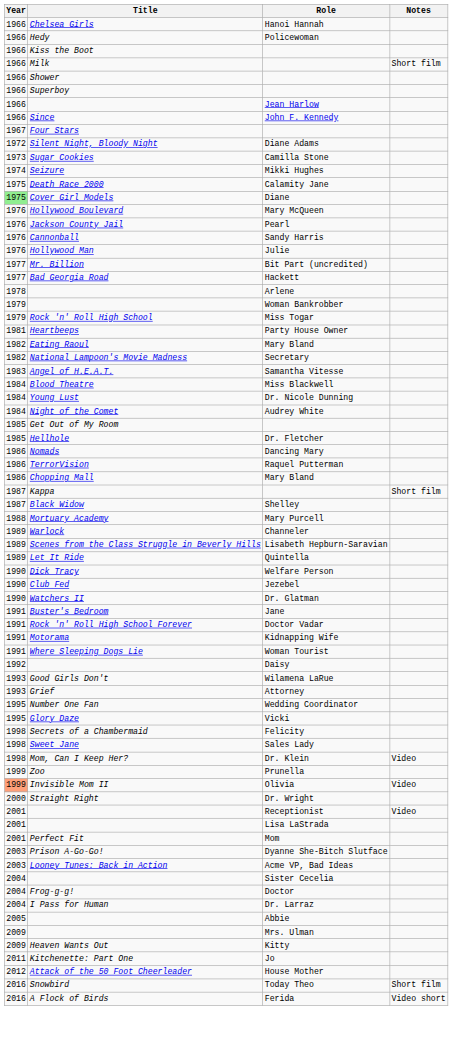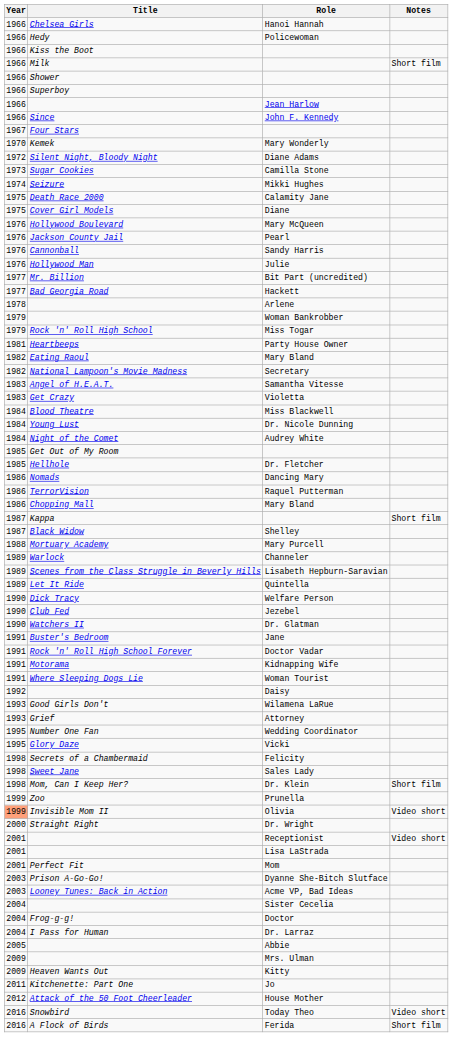 <table class="wikitable sortable">
 <tr>
 <th>Year</th>
 <th>Title</th>
 <th>Role</th>
 <th class="unsortable">Notes</th>
 </tr>
 <tr>
 <td>1966</td>
 <td><em><a href='#'>Chelsea Girls</a></em></td>
 <td>Hanoi Hannah</td>
 <td></td>
 </tr>
 <tr>
 <td>1966</td>
 <td><em>Hedy</em></td>
 <td>Policewoman</td>
 <td></td>
 </tr>
 <tr>
 <td>1966</td>
 <td><em>Kiss the Boot</em></td>
 <td></td>
 <td></td>
 </tr>
 <tr>
 <td>1966</td>
 <td><em>Milk</em></td>
 <td></td>
 <td>Short film</td>
 </tr>
 <tr>
 <td>1966</td>
 <td><em>Shower</em></td>
 <td></td>
 <td></td>
 </tr>
 <tr>
 <td>1966</td>
 <td><em>Superboy</em></td>
 <td></td>
 <td></td>
 </tr>
 <tr>
 <td>1966</td>
 <td><em></em></td>
 <td><a href='#'>Jean Harlow</a></td>
 <td></td>
 </tr>
 <tr>
 <td>1966</td>
 <td><em><a href='#'>Since</a></em></td>
 <td><a href='#'>John F. Kennedy</a></td>
 <td></td>
 </tr>
 <tr>
 <td>1967</td>
 <td><em><a href='#'>Four Stars</a></em></td>
 <td></td>
 <td></td>
 </tr>
 <tr>
+<td>1970</td>
+<td><em>Kemek</em></td>
+<td>Mary Wonderly</td>
+<td></td>
+</tr>
+<tr>
 <td>1972</td>
 <td><em><a href='#'>Silent Night, Bloody Night</a></em></td>
 <td>Diane Adams</td>
 <td></td>
 </tr>
 <tr>
 <td>1973</td>
 <td><em><a href='#'>Sugar Cookies</a></em></td>
 <td>Camilla Stone</td>
 <td></td>
 </tr>
 <tr>
 <td>1974</td>
 <td><em><a href='#'>Seizure</a></em></td>
 <td>Mikki Hughes</td>
 <td></td>
 </tr>
 <tr>
 <td>1975</td>
 <td><em><a href='#'>Death Race 2000</a></em></td>
 <td>Calamity Jane</td>
 <td></td>
 </tr>
 <tr>
-<td style="background: lightgreen;">1975</td>
+<td>1975</td>
 <td><em><a href='#'>Cover Girl Models</a></em></td>
 <td>Diane</td>
 <td></td>
 </tr>
 <tr>
 <td>1976</td>
 <td><em><a href='#'>Hollywood Boulevard</a></em></td>
 <td>Mary McQueen</td>
 <td></td>
 </tr>
 <tr>
 <td>1976</td>
 <td><em><a href='#'>Jackson County Jail</a></em></td>
 <td>Pearl</td>
 <td></td>
 </tr>
 <tr>
 <td>1976</td>
 <td><em><a href='#'>Cannonball</a></em></td>
 <td>Sandy Harris</td>
 <td></td>
 </tr>
 <tr>
 <td>1976</td>
 <td><em><a href='#'>Hollywood Man</a></em></td>
 <td>Julie</td>
 <td></td>
 </tr>
 <tr>
 <td>1977</td>
 <td><em><a href='#'>Mr. Billion</a></em></td>
 <td>Bit Part (uncredited)</td>
 <td></td>
 </tr>
 <tr>
 <td>1977</td>
 <td><em><a href='#'>Bad Georgia Road</a></em></td>
 <td>Hackett</td>
 <td></td>
 </tr>
 <tr>
 <td>1978</td>
 <td><em></em></td>
 <td>Arlene</td>
 <td></td>
 </tr>
 <tr>
 <td>1979</td>
 <td><em></em></td>
 <td>Woman Bankrobber</td>
 <td></td>
 </tr>
 <tr>
 <td>1979</td>
 <td><em><a href='#'>Rock 'n' Roll High School</a></em></td>
 <td>Miss Togar</td>
 <td></td>
 </tr>
 <tr>
 <td>1981</td>
 <td><em><a href='#'>Heartbeeps</a></em></td>
 <td>Party House Owner</td>
 <td></td>
 </tr>
 <tr>
 <td>1982</td>
 <td><em><a href='#'>Eating Raoul</a></em></td>
 <td>Mary Bland</td>
 <td></td>
 </tr>
 <tr>
 <td>1982</td>
 <td><em><a href='#'>National Lampoon's Movie Madness</a></em></td>
 <td>Secretary</td>
 <td></td>
 </tr>
 <tr>
 <td>1983</td>
 <td><em><a href='#'>Angel of H.E.A.T.</a></em></td>
 <td>Samantha Vitesse</td>
+<td></td>
+</tr>
+<tr>
+<td>1983</td>
+<td><em><a href='#'>Get Crazy</a></em></td>
+<td>Violetta</td>
 <td></td>
 </tr>
 <tr>
 <td>1984</td>
 <td><em><a href='#'>Blood Theatre</a></em></td>
 <td>Miss Blackwell</td>
 <td></td>
 </tr>
 <tr>
 <td>1984</td>
 <td><em><a href='#'>Young Lust</a></em></td>
 <td>Dr. Nicole Dunning</td>
 <td></td>
 </tr>
 <tr>
 <td>1984</td>
 <td><em><a href='#'>Night of the Comet</a></em></td>
 <td>Audrey White</td>
 <td></td>
 </tr>
 <tr>
 <td>1985</td>
 <td><em>Get Out of My Room</em></td>
 <td></td>
 <td></td>
 </tr>
 <tr>
 <td>1985</td>
 <td><em><a href='#'>Hellhole</a></em></td>
 <td>Dr. Fletcher</td>
 <td></td>
 </tr>
 <tr>
 <td>1986</td>
 <td><em><a href='#'>Nomads</a></em></td>
 <td>Dancing Mary</td>
 <td></td>
 </tr>
 <tr>
 <td>1986</td>
 <td><em><a href='#'>TerrorVision</a></em></td>
 <td>Raquel Putterman</td>
 <td></td>
 </tr>
 <tr>
 <td>1986</td>
 <td><em><a href='#'>Chopping Mall</a></em></td>
 <td>Mary Bland</td>
 <td></td>
 </tr>
 <tr>
 <td>1987</td>
 <td><em>Kappa</em></td>
 <td></td>
 <td>Short film</td>
 </tr>
 <tr>
 <td>1987</td>
 <td><em><a href='#'>Black Widow</a></em></td>
 <td>Shelley</td>
 <td></td>
 </tr>
 <tr>
 <td>1988</td>
 <td><em><a href='#'>Mortuary Academy</a></em></td>
 <td>Mary Purcell</td>
 <td></td>
 </tr>
 <tr>
 <td>1989</td>
 <td><em><a href='#'>Warlock</a></em></td>
 <td>Channeler</td>
 <td></td>
 </tr>
 <tr>
 <td>1989</td>
 <td><em><a href='#'>Scenes from the Class Struggle in Beverly Hills</a></em></td>
 <td>Lisabeth Hepburn-Saravian</td>
 <td></td>
 </tr>
 <tr>
 <td>1989</td>
 <td><em><a href='#'>Let It Ride</a></em></td>
 <td>Quintella</td>
 </tr>
 <tr>
 <td>1990</td>
 <td><em><a href='#'>Dick Tracy</a></em></td>
 <td>Welfare Person</td>
 <td></td>
 </tr>
 <tr>
 <td>1990</td>
 <td><em><a href='#'>Club Fed</a></em></td>
 <td>Jezebel</td>
 <td></td>
 </tr>
 <tr>
 <td>1990</td>
 <td><em><a href='#'>Watchers II</a></em></td>
 <td>Dr. Glatman</td>
 <td></td>
 </tr>
 <tr>
 <td>1991</td>
 <td><em><a href='#'>Buster's Bedroom</a></em></td>
 <td>Jane</td>
 <td></td>
 </tr>
 <tr>
 <td>1991</td>
 <td><em><a href='#'>Rock 'n' Roll High School Forever</a></em></td>
 <td>Doctor Vadar</td>
 <td></td>
 </tr>
 <tr>
 <td>1991</td>
 <td><em><a href='#'>Motorama</a></em></td>
 <td>Kidnapping Wife</td>
 <td></td>
 </tr>
 <tr>
 <td>1991</td>
 <td><em><a href='#'>Where Sleeping Dogs Lie</a></em></td>
 <td>Woman Tourist</td>
 <td></td>
 </tr>
 <tr>
 <td>1992</td>
 <td><em></em></td>
 <td>Daisy</td>
 <td></td>
 </tr>
 <tr>
 <td>1993</td>
 <td><em>Good Girls Don't</em></td>
 <td>Wilamena LaRue</td>
 <td></td>
 </tr>
 <tr>
 <td>1993</td>
 <td><em>Grief</em></td>
 <td>Attorney</td>
 <td></td>
 </tr>
 <tr>
 <td>1995</td>
 <td><em>Number One Fan</em></td>
 <td>Wedding Coordinator</td>
 <td></td>
 </tr>
 <tr>
 <td>1995</td>
 <td><em><a href='#'>Glory Daze</a></em></td>
 <td>Vicki</td>
 <td></td>
 </tr>
 <tr>
 <td>1998</td>
 <td><em>Secrets of a Chambermaid</em></td>
 <td>Felicity</td>
 <td></td>
 </tr>
 <tr>
 <td>1998</td>
 <td><em><a href='#'>Sweet Jane</a></em></td>
 <td>Sales Lady</td>
 <td></td>
 </tr>
 <tr>
 <td>1998</td>
 <td><em>Mom, Can I Keep Her?</em></td>
 <td>Dr. Klein</td>
-<td>Video</td>
+<td>Short film</td>
 </tr>
 <tr>
 <td>1999</td>
 <td><em>Zoo</em></td>
 <td>Prunella</td>
 <td></td>
 </tr>
 <tr>
 <td style="background: lightsalmon;">1999</td>
 <td><em>Invisible Mom II</em></td>
 <td>Olivia</td>
-<td>Video</td>
+<td>Video short</td>
 </tr>
 <tr>
 <td>2000</td>
 <td><em>Straight Right</em></td>
 <td>Dr. Wright</td>
 <td></td>
 </tr>
 <tr>
 <td>2001</td>
 <td><em></em></td>
 <td>Receptionist</td>
-<td>Video</td>
+<td>Video short</td>
 </tr>
 <tr>
 <td>2001</td>
 <td><em></em></td>
 <td>Lisa LaStrada</td>
 <td></td>
 </tr>
 <tr>
 <td>2001</td>
 <td><em>Perfect Fit</em></td>
 <td>Mom</td>
 <td></td>
 </tr>
 <tr>
 <td>2003</td>
 <td><em>Prison A-Go-Go!</em></td>
 <td>Dyanne She-Bitch Slutface</td>
 <td></td>
 </tr>
 <tr>
 <td>2003</td>
 <td><em><a href='#'>Looney Tunes: Back in Action</a></em></td>
 <td>Acme VP, Bad Ideas</td>
 <td></td>
 </tr>
 <tr>
 <td>2004</td>
 <td><em></em></td>
 <td>Sister Cecelia</td>
 <td></td>
 </tr>
 <tr>
 <td>2004</td>
 <td><em>Frog-g-g!</em></td>
 <td>Doctor</td>
 <td></td>
 </tr>
 <tr>
 <td>2004</td>
 <td><em>I Pass for Human</em></td>
 <td>Dr. Larraz</td>
 <td></td>
 </tr>
 <tr>
 <td>2005</td>
 <td><em></em></td>
 <td>Abbie</td>
 <td></td>
 </tr>
 <tr>
 <td>2009</td>
 <td><em></em></td>
 <td>Mrs. Ulman</td>
 <td></td>
 </tr>
 <tr>
 <td>2009</td>
 <td><em>Heaven Wants Out</em></td>
 <td>Kitty</td>
 <td></td>
 </tr>
 <tr>
 <td>2011</td>
 <td><em>Kitchenette: Part One</em></td>
 <td>Jo</td>
 <td></td>
 </tr>
 <tr>
 <td>2012</td>
 <td><em><a href='#'>Attack of the 50 Foot Cheerleader</a></em></td>
 <td>House Mother</td>
 <td></td>
 </tr>
 <tr>
 <td>2016</td>
 <td><em>Snowbird</em></td>
 <td>Today Theo</td>
-<td>Short film</td>
+<td>Video short</td>
 </tr>
 <tr>
 <td>2016</td>
 <td><em>A Flock of Birds</em></td>
 <td>Ferida</td>
-<td>Video short</td>
+<td>Short film</td>
 </tr>
 </table>
